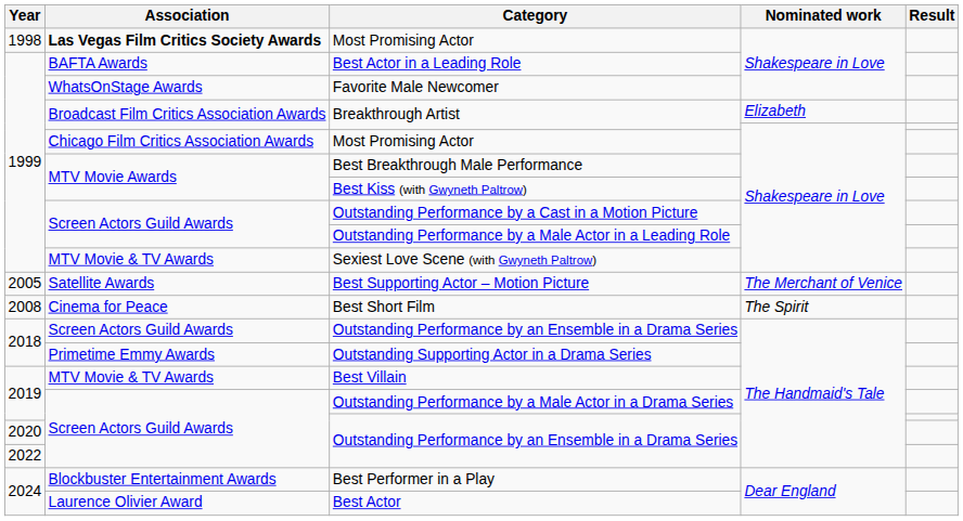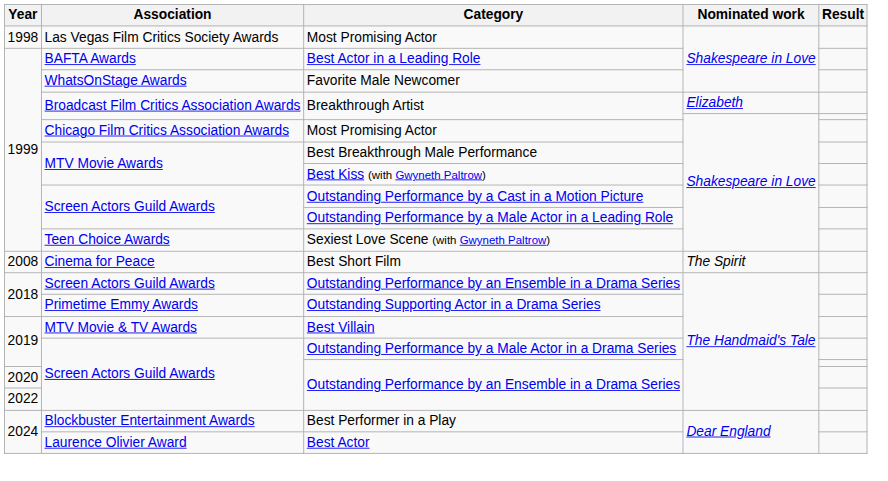 <table class="wikitable sortable">
 <tr>
 <th>Year</th>
 <th>Association</th>
 <th>Category</th>
 <th>Nominated work</th>
 <th>Result</th>
 </tr>
 <tr>
 <td>1998</td>
-<td><strong>Las Vegas Film Critics Society Awards</strong></td>
+<td>Las Vegas Film Critics Society Awards</td>
 <td>Most Promising Actor</td>
 <td rowspan="3"><em><a href='#'>Shakespeare in Love</a></em></td>
 <td></td>
 </tr>
 <tr>
 <td rowspan="10">1999</td>
 <td><a href='#'>BAFTA Awards</a></td>
 <td><a href='#'>Best Actor in a Leading Role</a></td>
 <td></td>
 </tr>
 <tr>
 <td><a href='#'>WhatsOnStage Awards</a></td>
 <td>Favorite Male Newcomer</td>
 <td></td>
 </tr>
 <tr>
 <td rowspan="2"><a href='#'>Broadcast Film Critics Association Awards</a></td>
 <td rowspan="2">Breakthrough Artist</td>
 <td><em><a href='#'>Elizabeth</a></em></td>
 <td></td>
 </tr>
 <tr>
 <td rowspan="7"><em><a href='#'>Shakespeare in Love</a></em></td>
 <td></td>
 </tr>
 <tr>
 <td><a href='#'>Chicago Film Critics Association Awards</a></td>
 <td>Most Promising Actor</td>
 <td></td>
 </tr>
 <tr>
 <td rowspan="2"><a href='#'>MTV Movie Awards</a></td>
 <td>Best Breakthrough Male Performance</td>
 <td></td>
 </tr>
 <tr>
 <td><a href='#'>Best Kiss</a> <small>(with <a href='#'>Gwyneth Paltrow</a>)</small></td>
 <td></td>
 </tr>
 <tr>
 <td rowspan="2"><a href='#'>Screen Actors Guild Awards</a></td>
 <td><a href='#'>Outstanding Performance by a Cast in a Motion Picture</a></td>
 <td></td>
 </tr>
 <tr>
 <td><a href='#'>Outstanding Performance by a Male Actor in a Leading Role</a></td>
 <td></td>
 </tr>
 <tr>
-<td><a href='#'>MTV Movie & TV Awards</a></td>
+<td><a href='#'>Teen Choice Awards</a></td>
 <td>Sexiest Love Scene <small>(with <a href='#'>Gwyneth Paltrow</a>)</small></td>
-<td></td>
-</tr>
-<tr>
-<td>2005</td>
-<td><a href='#'>Satellite Awards</a></td>
-<td><a href='#'>Best Supporting Actor – Motion Picture</a></td>
-<td><em><a href='#'>The Merchant of Venice</a></em></td>
 <td></td>
 </tr>
 <tr>
 <td>2008</td>
 <td><a href='#'>Cinema for Peace</a></td>
 <td>Best Short Film</td>
 <td><em>The Spirit</em></td>
 <td></td>
 </tr>
 <tr>
 <td rowspan="2">2018</td>
 <td><a href='#'>Screen Actors Guild Awards</a></td>
 <td><a href='#'>Outstanding Performance by an Ensemble in a Drama Series</a></td>
 <td rowspan="7"><em><a href='#'>The Handmaid's Tale</a></em></td>
 <td></td>
 </tr>
 <tr>
 <td><a href='#'>Primetime Emmy Awards</a></td>
 <td><a href='#'>Outstanding Supporting Actor in a Drama Series</a></td>
 <td></td>
 </tr>
 <tr>
 <td rowspan="3">2019</td>
 <td><a href='#'>MTV Movie & TV Awards</a></td>
 <td><a href='#'>Best Villain</a></td>
 <td></td>
 </tr>
 <tr>
 <td rowspan="4"><a href='#'>Screen Actors Guild Awards</a></td>
 <td><a href='#'>Outstanding Performance by a Male Actor in a Drama Series</a></td>
 <td></td>
 </tr>
 <tr>
 <td rowspan="3"><a href='#'>Outstanding Performance by an Ensemble in a Drama Series</a></td>
 <td></td>
 </tr>
 <tr>
 <td>2020</td>
 <td></td>
 </tr>
 <tr>
 <td>2022</td>
 <td></td>
 </tr>
 <tr>
 <td rowspan="2">2024</td>
 <td><a href='#'>Blockbuster Entertainment Awards</a></td>
 <td>Best Performer in a Play</td>
 <td rowspan="2"><em><a href='#'>Dear England</a></em></td>
 <td></td>
 </tr>
 <tr>
 <td><a href='#'>Laurence Olivier Award</a></td>
 <td><a href='#'>Best Actor</a></td>
 <td></td>
 </tr>
 </table>
